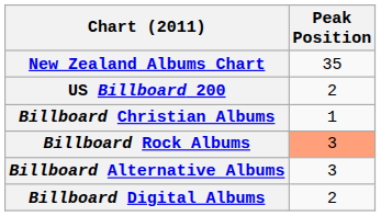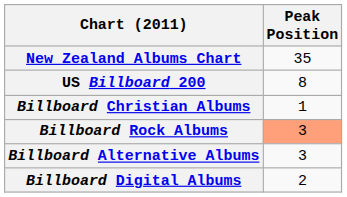 <table class="wikitable sortable plainrowheaders" style="text-align:center;">
 <tr>
 <th scope="col">Chart (2011)</th>
 <th scope="col">Peak<br>Position</th>
 </tr>
 <tr>
 <th scope="row"><a href='#'>New Zealand Albums Chart</a></th>
 <td>35</td>
 </tr>
 <tr>
 <th scope="row">US <a href='#'><em>Billboard</em> 200</a></th>
-<td>2</td>
+<td>8</td>
 </tr>
 <tr>
 <th scope="row"><em>Billboard</em> <a href='#'>Christian Albums</a></th>
 <td>1</td>
 </tr>
 <tr>
 <th scope="row"><em>Billboard</em> <a href='#'>Rock Albums</a></th>
 <td style="background: lightsalmon;">3</td>
 </tr>
 <tr>
 <th scope="row"><em>Billboard</em> <a href='#'>Alternative Albums</a></th>
 <td>3</td>
 </tr>
 <tr>
 <th scope="row"><em>Billboard</em> <a href='#'>Digital Albums</a></th>
 <td>2</td>
 </tr>
 </table>
